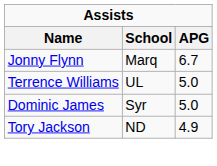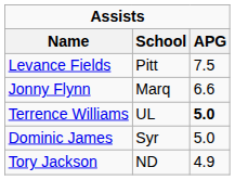 <table class="wikitable">
 <tr>
 <td colspan=3 style="text-align:center;"><strong>Assists</strong></td>
 </tr>
 <tr>
 <th>Name</th>
 <th>School</th>
 <th>APG</th>
 </tr>
 <tr>
+<td><a href='#'>Levance Fields</a></td>
+<td>Pitt</td>
+<td>7.5</td>
+</tr>
+<tr>
 <td><a href='#'>Jonny Flynn</a></td>
 <td>Marq</td>
-<td>6.7</td>
+<td>6.6</td>
 </tr>
 <tr>
 <td><a href='#'>Terrence Williams</a></td>
 <td>UL</td>
-<td>5.0</td>
+<td><strong>5.0</strong></td>
 </tr>
 <tr>
 <td><a href='#'>Dominic James</a></td>
 <td>Syr</td>
 <td>5.0</td>
 </tr>
 <tr>
 <td><a href='#'>Tory Jackson</a></td>
 <td>ND</td>
 <td>4.9</td>
 </tr>
 </table>
